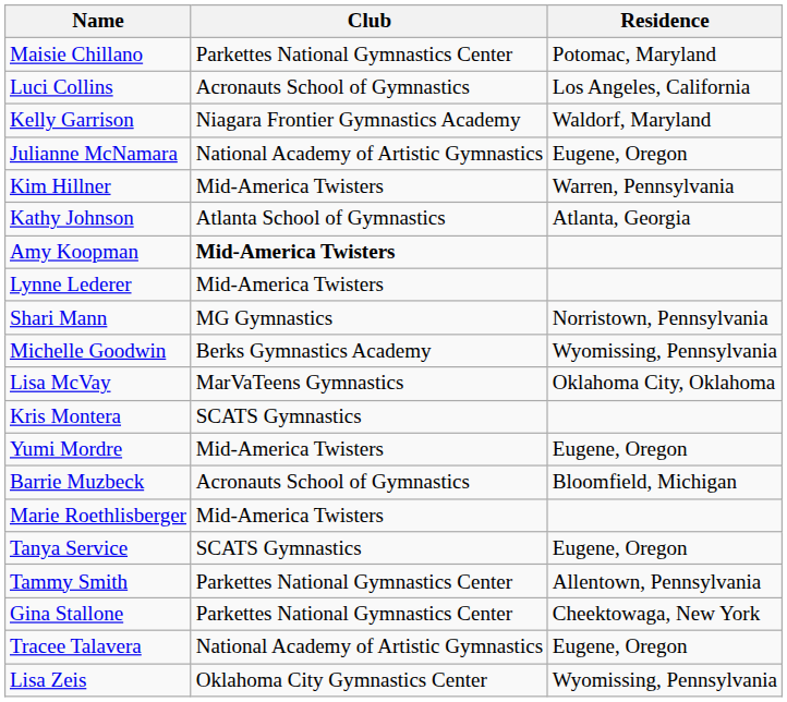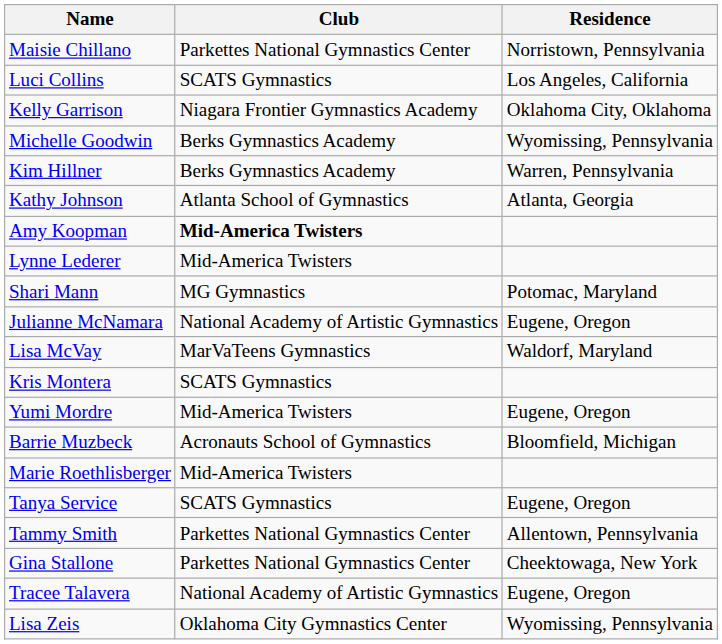 <table class="wikitable">
 <tr>
 <th>Name</th>
 <th>Club</th>
 <th>Residence</th>
 </tr>
 <tr>
 <td><a href='#'>Maisie Chillano</a></td>
 <td>Parkettes National Gymnastics Center</td>
-<td>Potomac, Maryland</td>
+<td>Norristown, Pennsylvania</td>
 </tr>
 <tr>
 <td><a href='#'>Luci Collins</a></td>
-<td>Acronauts School of Gymnastics</td>
+<td>SCATS Gymnastics</td>
 <td>Los Angeles, California</td>
 </tr>
 <tr>
 <td><a href='#'>Kelly Garrison</a></td>
 <td>Niagara Frontier Gymnastics Academy</td>
-<td>Waldorf, Maryland</td>
+<td>Oklahoma City, Oklahoma</td>
 </tr>
 <tr>
-<td><a href='#'>Julianne McNamara</a></td>
-<td>National Academy of Artistic Gymnastics</td>
-<td>Eugene, Oregon</td>
+<td><a href='#'>Michelle Goodwin</a></td>
+<td>Berks Gymnastics Academy</td>
+<td>Wyomissing, Pennsylvania</td>
 </tr>
 <tr>
 <td><a href='#'>Kim Hillner</a></td>
-<td>Mid-America Twisters</td>
+<td>Berks Gymnastics Academy</td>
 <td>Warren, Pennsylvania</td>
 </tr>
 <tr>
 <td><a href='#'>Kathy Johnson</a></td>
 <td>Atlanta School of Gymnastics</td>
 <td>Atlanta, Georgia</td>
 </tr>
 <tr>
 <td><a href='#'>Amy Koopman</a></td>
 <td><strong>Mid-America Twisters</strong></td>
 <td></td>
 </tr>
 <tr>
 <td><a href='#'>Lynne Lederer</a></td>
 <td>Mid-America Twisters</td>
 <td></td>
 </tr>
 <tr>
 <td><a href='#'>Shari Mann</a></td>
 <td>MG Gymnastics</td>
-<td>Norristown, Pennsylvania</td>
+<td>Potomac, Maryland</td>
 </tr>
 <tr>
-<td><a href='#'>Michelle Goodwin</a></td>
-<td>Berks Gymnastics Academy</td>
-<td>Wyomissing, Pennsylvania</td>
+<td><a href='#'>Julianne McNamara</a></td>
+<td>National Academy of Artistic Gymnastics</td>
+<td>Eugene, Oregon</td>
 </tr>
 <tr>
 <td><a href='#'>Lisa McVay</a></td>
 <td>MarVaTeens Gymnastics</td>
-<td>Oklahoma City, Oklahoma</td>
+<td>Waldorf, Maryland</td>
 </tr>
 <tr>
 <td><a href='#'>Kris Montera</a></td>
 <td>SCATS Gymnastics</td>
 <td></td>
 </tr>
 <tr>
 <td><a href='#'>Yumi Mordre</a></td>
 <td>Mid-America Twisters</td>
 <td>Eugene, Oregon</td>
 </tr>
 <tr>
 <td><a href='#'>Barrie Muzbeck</a></td>
 <td>Acronauts School of Gymnastics</td>
 <td>Bloomfield, Michigan</td>
 </tr>
 <tr>
 <td><a href='#'>Marie Roethlisberger</a></td>
 <td>Mid-America Twisters</td>
 <td></td>
 </tr>
 <tr>
 <td><a href='#'>Tanya Service</a></td>
 <td>SCATS Gymnastics</td>
 <td>Eugene, Oregon</td>
 </tr>
 <tr>
 <td><a href='#'>Tammy Smith</a></td>
 <td>Parkettes National Gymnastics Center</td>
 <td>Allentown, Pennsylvania</td>
 </tr>
 <tr>
 <td><a href='#'>Gina Stallone</a></td>
 <td>Parkettes National Gymnastics Center</td>
 <td>Cheektowaga, New York</td>
 </tr>
 <tr>
 <td><a href='#'>Tracee Talavera</a></td>
 <td>National Academy of Artistic Gymnastics</td>
 <td>Eugene, Oregon</td>
 </tr>
 <tr>
 <td><a href='#'>Lisa Zeis</a></td>
 <td>Oklahoma City Gymnastics Center</td>
 <td>Wyomissing, Pennsylvania</td>
 </tr>
 </table>
